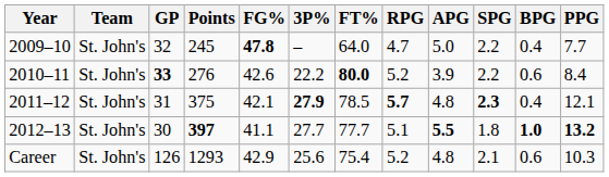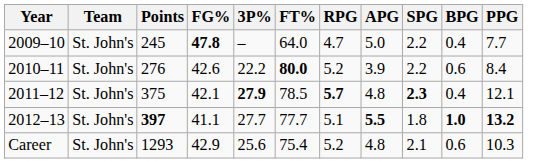 <table class="wikitable">
 <tr>
 <th>Year</th>
 <th>Team</th>
-<th>GP</th>
 <th>Points</th>
 <th>FG%</th>
 <th>3P%</th>
 <th>FT%</th>
 <th>RPG</th>
 <th>APG</th>
 <th>SPG</th>
 <th>BPG</th>
 <th>PPG</th>
 </tr>
 <tr>
 <td>2009–10</td>
 <td>St. John's</td>
-<td>32</td>
 <td>245</td>
 <td><strong>47.8</strong></td>
 <td>–</td>
 <td>64.0</td>
 <td>4.7</td>
 <td>5.0</td>
 <td>2.2</td>
 <td>0.4</td>
 <td>7.7</td>
 </tr>
 <tr>
 <td>2010–11</td>
 <td>St. John's</td>
-<td><strong>33</strong></td>
 <td>276</td>
 <td>42.6</td>
 <td>22.2</td>
 <td><strong>80.0</strong></td>
 <td>5.2</td>
 <td>3.9</td>
 <td>2.2</td>
 <td>0.6</td>
 <td>8.4</td>
 </tr>
 <tr>
 <td>2011–12</td>
 <td>St. John's</td>
-<td>31</td>
 <td>375</td>
 <td>42.1</td>
 <td><strong>27.9</strong></td>
 <td>78.5</td>
 <td><strong>5.7</strong></td>
 <td>4.8</td>
 <td><strong>2.3</strong></td>
 <td>0.4</td>
 <td>12.1</td>
 </tr>
 <tr>
 <td>2012–13</td>
 <td>St. John's</td>
-<td>30</td>
 <td><strong>397</strong></td>
 <td>41.1</td>
 <td>27.7</td>
 <td>77.7</td>
 <td>5.1</td>
 <td><strong>5.5</strong></td>
 <td>1.8</td>
 <td><strong>1.0</strong></td>
 <td><strong>13.2</strong></td>
 </tr>
 <tr>
 <td>Career</td>
 <td>St. John's</td>
-<td>126</td>
 <td>1293</td>
 <td>42.9</td>
 <td>25.6</td>
 <td>75.4</td>
 <td>5.2</td>
 <td>4.8</td>
 <td>2.1</td>
 <td>0.6</td>
 <td>10.3</td>
 </tr>
 </table>
